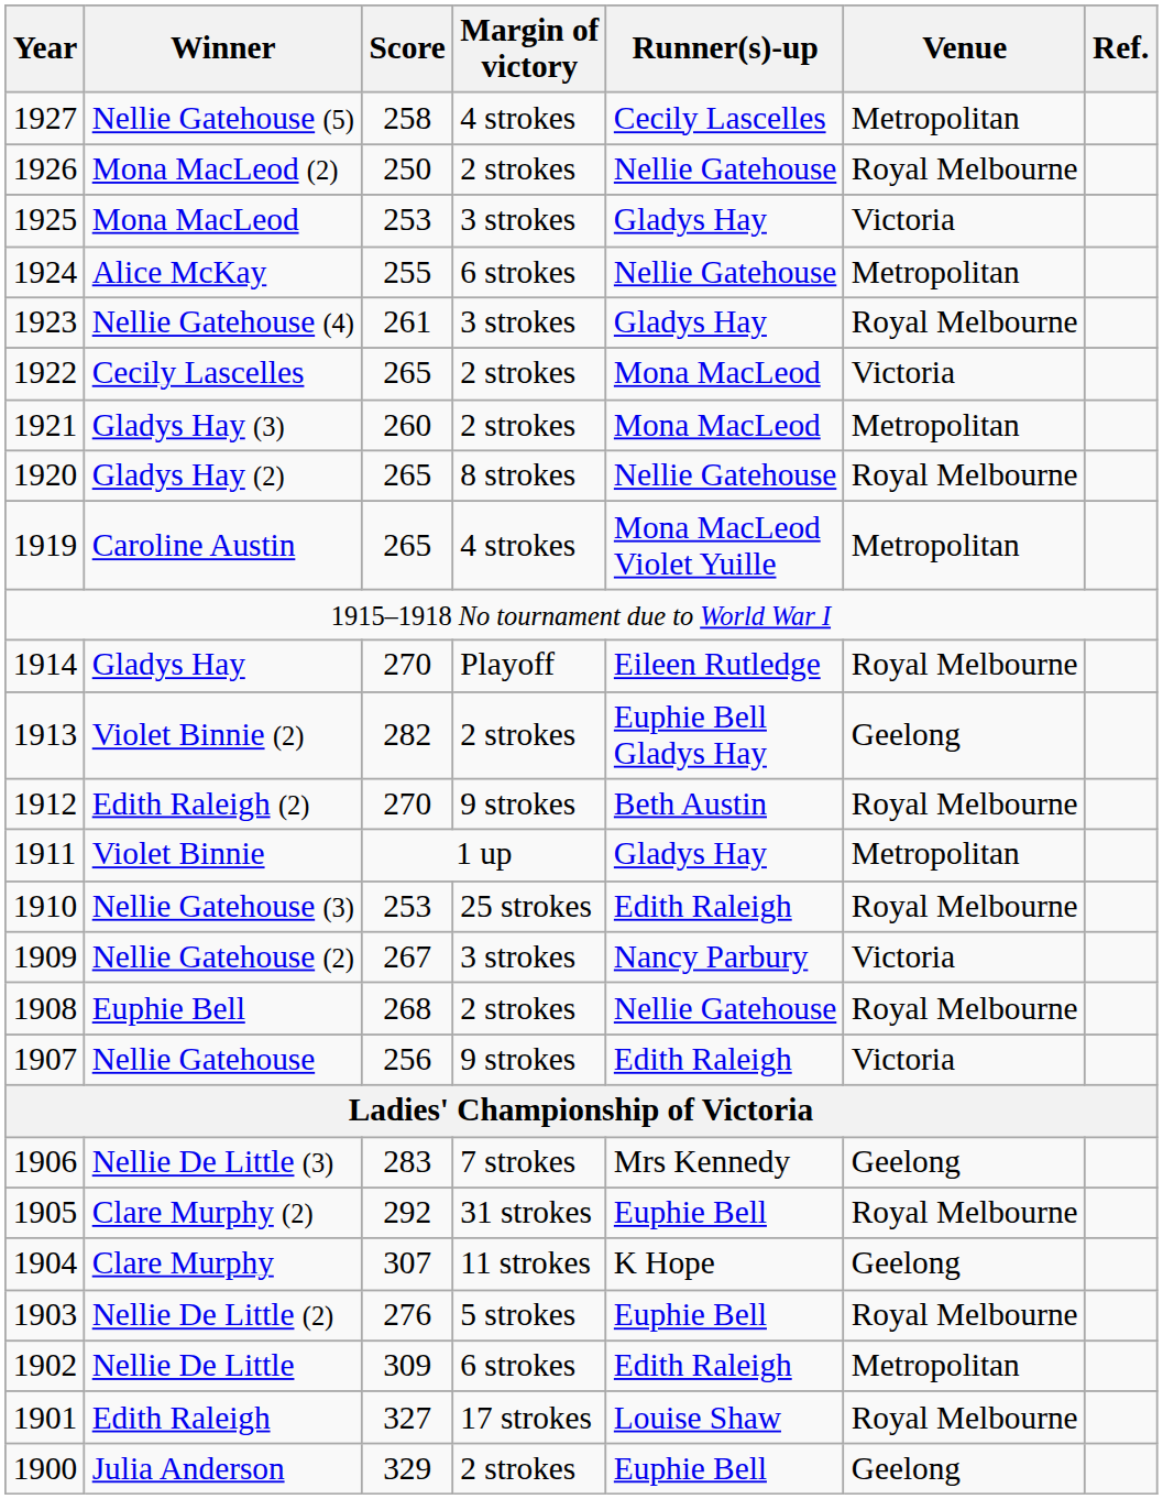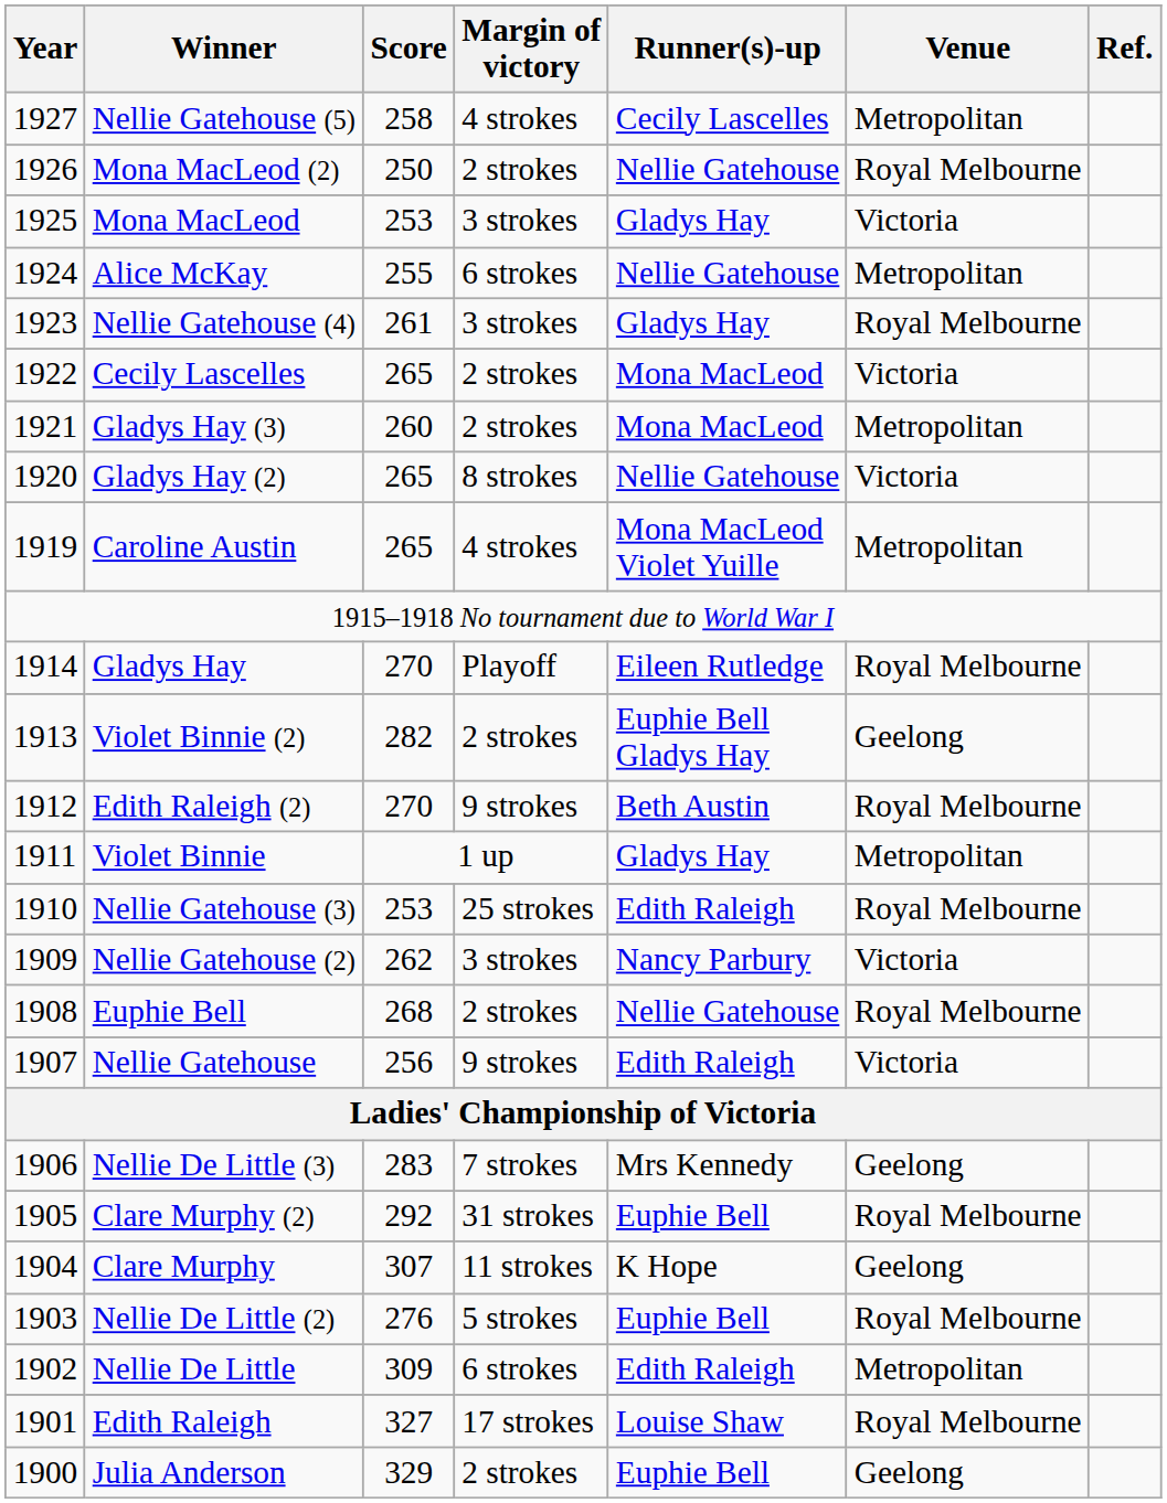 <table class=wikitable>
 <tr>
 <th>Year</th>
 <th>Winner</th>
 <th>Score</th>
 <th>Margin of<br>victory</th>
 <th>Runner(s)-up</th>
 <th>Venue</th>
 <th>Ref.</th>
 </tr>
 <tr>
 <td>1927</td>
 <td><a href='#'>Nellie Gatehouse</a> <small>(5)</small></td>
 <td align=center>258</td>
 <td>4 strokes</td>
 <td><a href='#'>Cecily Lascelles</a></td>
 <td>Metropolitan</td>
 <td></td>
 </tr>
 <tr>
 <td>1926</td>
 <td><a href='#'>Mona MacLeod</a> <small>(2)</small></td>
 <td align=center>250</td>
 <td>2 strokes</td>
 <td><a href='#'>Nellie Gatehouse</a></td>
 <td>Royal Melbourne</td>
 <td></td>
 </tr>
 <tr>
 <td>1925</td>
 <td><a href='#'>Mona MacLeod</a></td>
 <td align=center>253</td>
 <td>3 strokes</td>
 <td><a href='#'>Gladys Hay</a></td>
 <td>Victoria</td>
 <td></td>
 </tr>
 <tr>
 <td>1924</td>
 <td><a href='#'>Alice McKay</a></td>
 <td align=center>255</td>
 <td>6 strokes</td>
 <td><a href='#'>Nellie Gatehouse</a></td>
 <td>Metropolitan</td>
 <td></td>
 </tr>
 <tr>
 <td>1923</td>
 <td><a href='#'>Nellie Gatehouse</a> <small>(4)</small></td>
 <td align=center>261</td>
 <td>3 strokes</td>
 <td><a href='#'>Gladys Hay</a></td>
 <td>Royal Melbourne</td>
 <td></td>
 </tr>
 <tr>
 <td>1922</td>
 <td><a href='#'>Cecily Lascelles</a></td>
 <td align=center>265</td>
 <td>2 strokes</td>
 <td><a href='#'>Mona MacLeod</a></td>
 <td>Victoria</td>
 <td></td>
 </tr>
 <tr>
 <td>1921</td>
 <td><a href='#'>Gladys Hay</a> <small>(3)</small></td>
 <td align=center>260</td>
 <td>2 strokes</td>
 <td><a href='#'>Mona MacLeod</a></td>
 <td>Metropolitan</td>
 <td></td>
 </tr>
 <tr>
 <td>1920</td>
 <td><a href='#'>Gladys Hay</a> <small>(2)</small></td>
 <td align=center>265</td>
 <td>8 strokes</td>
 <td><a href='#'>Nellie Gatehouse</a></td>
-<td>Royal Melbourne</td>
+<td>Victoria</td>
 <td></td>
 </tr>
 <tr>
 <td>1919</td>
 <td><a href='#'>Caroline Austin</a></td>
 <td align=center>265</td>
 <td>4 strokes</td>
 <td><a href='#'>Mona MacLeod</a><br><a href='#'>Violet Yuille</a></td>
 <td>Metropolitan</td>
 <td></td>
 </tr>
 <tr>
 <td colspan="7" align="center"><small>1915–1918 <em>No tournament due to <a href='#'>World War I</a></em></small></td>
 </tr>
 <tr>
 <td>1914</td>
 <td><a href='#'>Gladys Hay</a></td>
 <td align=center>270</td>
 <td>Playoff</td>
 <td><a href='#'>Eileen Rutledge</a></td>
 <td>Royal Melbourne</td>
 <td></td>
 </tr>
 <tr>
 <td>1913</td>
 <td><a href='#'>Violet Binnie</a> <small>(2)</small></td>
 <td align=center>282</td>
 <td>2 strokes</td>
 <td><a href='#'>Euphie Bell</a><br><a href='#'>Gladys Hay</a></td>
 <td>Geelong</td>
 <td></td>
 </tr>
 <tr>
 <td>1912</td>
 <td><a href='#'>Edith Raleigh</a> <small>(2)</small></td>
 <td align=center>270</td>
 <td>9 strokes</td>
 <td><a href='#'>Beth Austin</a></td>
 <td>Royal Melbourne</td>
 <td></td>
 </tr>
 <tr>
 <td>1911</td>
 <td><a href='#'>Violet Binnie</a></td>
 <td colspan=2 align=center>1 up</td>
 <td><a href='#'>Gladys Hay</a></td>
 <td>Metropolitan</td>
 <td></td>
 </tr>
 <tr>
 <td>1910</td>
 <td><a href='#'>Nellie Gatehouse</a> <small>(3)</small></td>
 <td align=center>253</td>
 <td>25 strokes</td>
 <td><a href='#'>Edith Raleigh</a></td>
 <td>Royal Melbourne</td>
 <td></td>
 </tr>
 <tr>
 <td>1909</td>
 <td><a href='#'>Nellie Gatehouse</a> <small>(2)</small></td>
-<td align=center>267</td>
+<td align=center>262</td>
 <td>3 strokes</td>
 <td><a href='#'>Nancy Parbury</a></td>
 <td>Victoria</td>
 <td></td>
 </tr>
 <tr>
 <td>1908</td>
 <td><a href='#'>Euphie Bell</a></td>
 <td align=center>268</td>
 <td>2 strokes</td>
 <td><a href='#'>Nellie Gatehouse</a></td>
 <td>Royal Melbourne</td>
 <td></td>
 </tr>
 <tr>
 <td>1907</td>
 <td><a href='#'>Nellie Gatehouse</a></td>
 <td align=center>256</td>
 <td>9 strokes</td>
 <td><a href='#'>Edith Raleigh</a></td>
 <td>Victoria</td>
 <td></td>
 </tr>
 <tr>
 <th colspan="7" align="center">Ladies' Championship of Victoria</th>
 </tr>
 <tr>
 <td>1906</td>
 <td><a href='#'>Nellie De Little</a> <small>(3)</small></td>
 <td align=center>283</td>
 <td>7 strokes</td>
 <td>Mrs Kennedy</td>
 <td>Geelong</td>
 <td></td>
 </tr>
 <tr>
 <td>1905</td>
 <td><a href='#'>Clare Murphy</a> <small>(2)</small></td>
 <td align=center>292</td>
 <td>31 strokes</td>
 <td><a href='#'>Euphie Bell</a></td>
 <td>Royal Melbourne</td>
 <td></td>
 </tr>
 <tr>
 <td>1904</td>
 <td><a href='#'>Clare Murphy</a></td>
 <td align=center>307</td>
 <td>11 strokes</td>
 <td>K Hope</td>
 <td>Geelong</td>
 <td></td>
 </tr>
 <tr>
 <td>1903</td>
 <td><a href='#'>Nellie De Little</a> <small>(2)</small></td>
 <td align=center>276</td>
 <td>5 strokes</td>
 <td><a href='#'>Euphie Bell</a></td>
 <td>Royal Melbourne</td>
 <td></td>
 </tr>
 <tr>
 <td>1902</td>
 <td><a href='#'>Nellie De Little</a></td>
 <td align=center>309</td>
 <td>6 strokes</td>
 <td><a href='#'>Edith Raleigh</a></td>
 <td>Metropolitan</td>
 <td></td>
 </tr>
 <tr>
 <td>1901</td>
 <td><a href='#'>Edith Raleigh</a></td>
 <td align=center>327</td>
 <td>17 strokes</td>
 <td><a href='#'>Louise Shaw</a></td>
 <td>Royal Melbourne</td>
 <td></td>
 </tr>
 <tr>
 <td>1900</td>
 <td><a href='#'>Julia Anderson</a></td>
 <td align=center>329</td>
 <td>2 strokes</td>
 <td><a href='#'>Euphie Bell</a></td>
 <td>Geelong</td>
 <td></td>
 </tr>
 </table>
